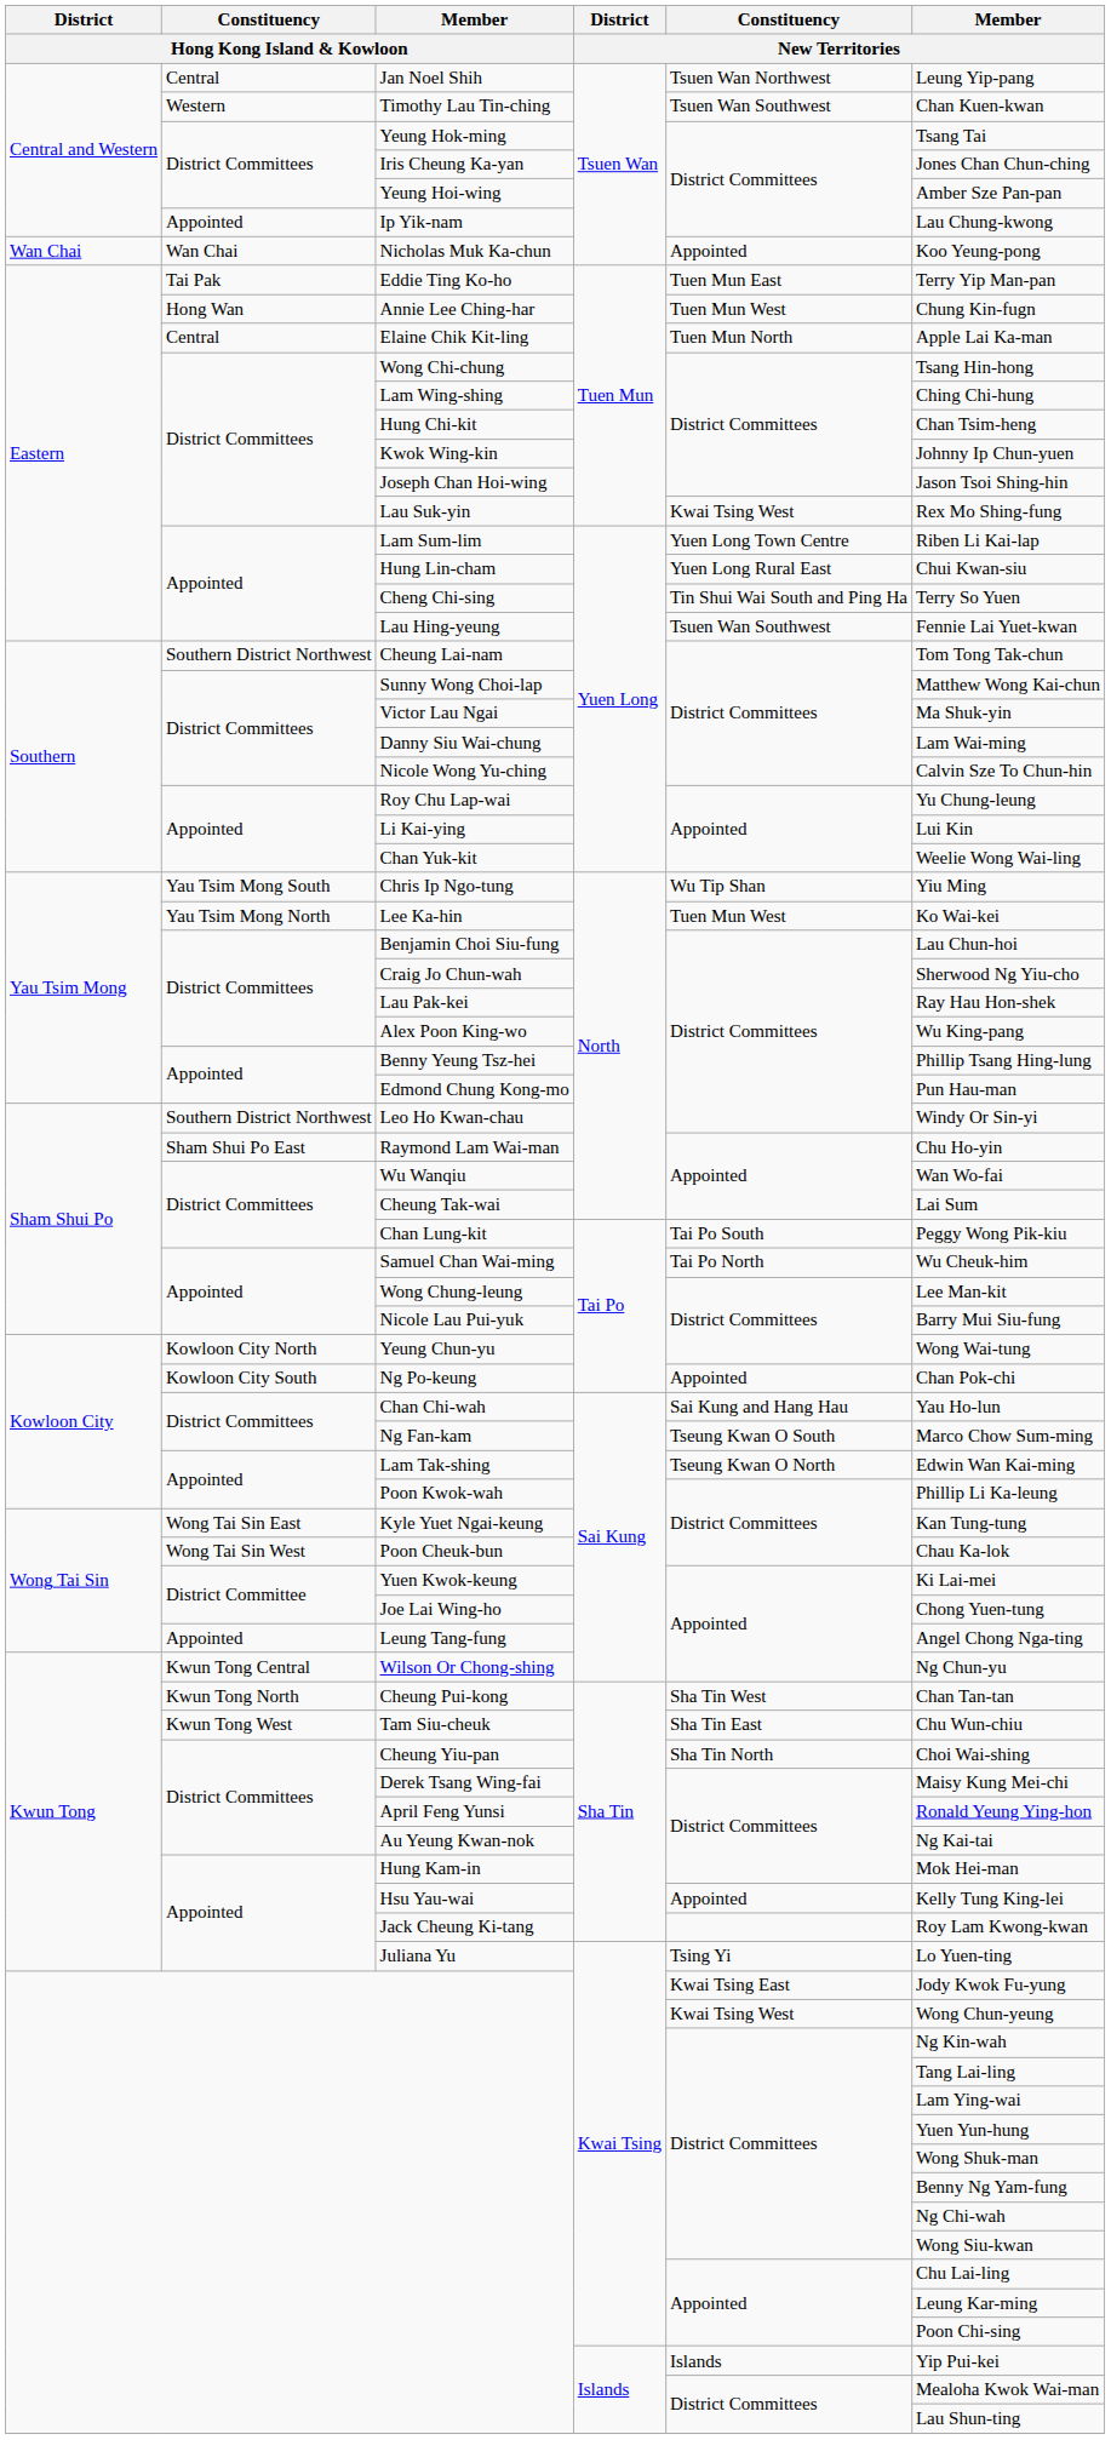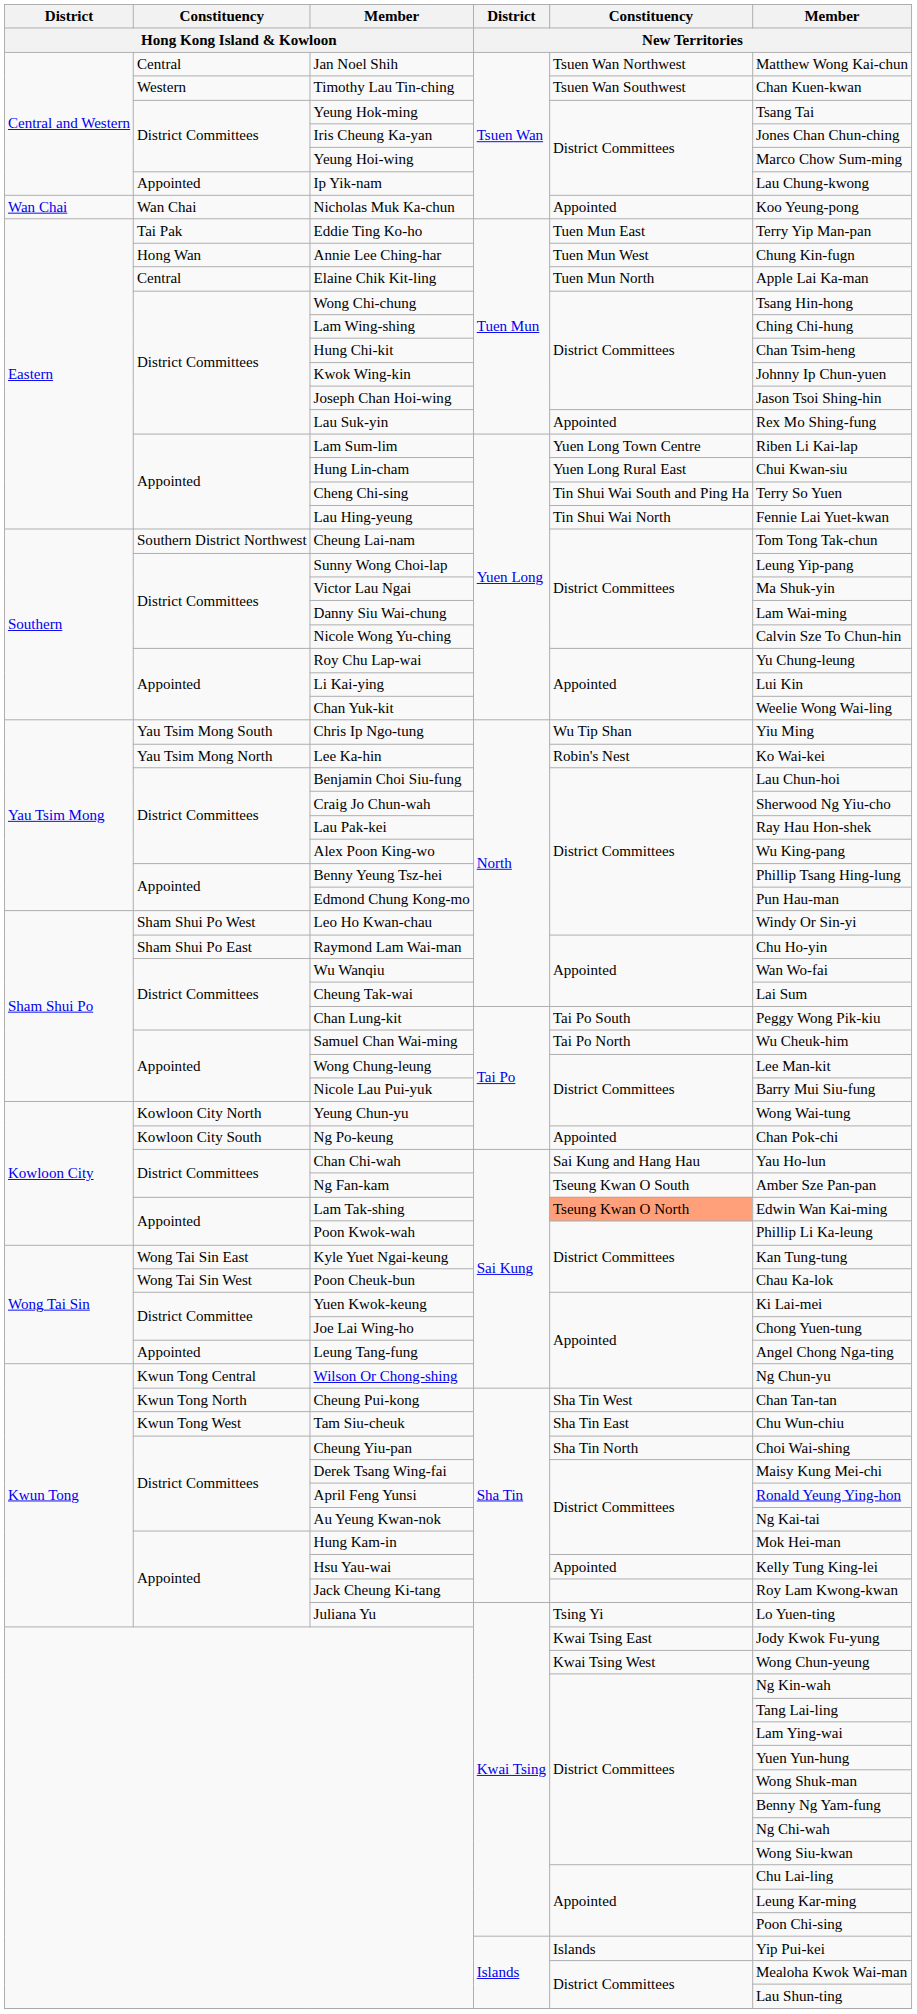 <table class="wikitable" style="text-align:left;">
 <tr>
 <th>District</th>
 <th>Constituency</th>
 <th>Member</th>
 <th>District</th>
 <th>Constituency</th>
 <th>Member</th>
 </tr>
 <tr>
 <th colspan=3>Hong Kong Island & Kowloon</th>
 <th colspan=3>New Territories</th>
 </tr>
 <tr>
 <td rowspan="6"><a href='#'>Central and Western</a></td>
 <td>Central</td>
 <td>Jan Noel Shih</td>
 <td rowspan="7"><a href='#'>Tsuen Wan</a></td>
 <td>Tsuen Wan Northwest</td>
-<td>Leung Yip-pang</td>
+<td>Matthew Wong Kai-chun</td>
 </tr>
 <tr>
 <td>Western</td>
 <td>Timothy Lau Tin-ching</td>
 <td>Tsuen Wan Southwest</td>
 <td>Chan Kuen-kwan</td>
 </tr>
 <tr>
 <td rowspan="3">District Committees</td>
 <td>Yeung Hok-ming</td>
 <td rowspan="4">District Committees</td>
 <td>Tsang Tai</td>
 </tr>
 <tr>
 <td>Iris Cheung Ka-yan</td>
 <td>Jones Chan Chun-ching</td>
 </tr>
 <tr>
 <td>Yeung Hoi-wing</td>
-<td>Amber Sze Pan-pan</td>
+<td>Marco Chow Sum-ming</td>
 </tr>
 <tr>
 <td>Appointed</td>
 <td>Ip Yik-nam</td>
 <td>Lau Chung-kwong</td>
 </tr>
 <tr>
 <td><a href='#'>Wan Chai</a></td>
 <td>Wan Chai</td>
 <td>Nicholas Muk Ka-chun</td>
 <td>Appointed</td>
 <td>Koo Yeung-pong</td>
 </tr>
 <tr>
 <td rowspan="13"><a href='#'>Eastern</a></td>
 <td>Tai Pak</td>
 <td>Eddie Ting Ko-ho</td>
 <td rowspan="9"><a href='#'>Tuen Mun</a></td>
 <td>Tuen Mun East</td>
 <td>Terry Yip Man-pan</td>
 </tr>
 <tr>
 <td>Hong Wan</td>
 <td>Annie Lee Ching-har</td>
 <td>Tuen Mun West</td>
 <td>Chung Kin-fugn</td>
 </tr>
 <tr>
 <td>Central</td>
 <td>Elaine Chik Kit-ling</td>
 <td>Tuen Mun North</td>
 <td>Apple Lai Ka-man</td>
 </tr>
 <tr>
 <td rowspan="6">District Committees</td>
 <td>Wong Chi-chung</td>
 <td rowspan="5">District Committees</td>
 <td>Tsang Hin-hong</td>
 </tr>
 <tr>
 <td>Lam Wing-shing</td>
 <td>Ching Chi-hung</td>
 </tr>
 <tr>
 <td>Hung Chi-kit</td>
 <td>Chan Tsim-heng</td>
 </tr>
 <tr>
 <td>Kwok Wing-kin</td>
 <td>Johnny Ip Chun-yuen</td>
 </tr>
 <tr>
 <td>Joseph Chan Hoi-wing</td>
 <td>Jason Tsoi Shing-hin</td>
 </tr>
 <tr>
 <td>Lau Suk-yin</td>
-<td>Kwai Tsing West</td>
+<td>Appointed</td>
 <td>Rex Mo Shing-fung</td>
 </tr>
 <tr>
 <td rowspan="4">Appointed</td>
 <td>Lam Sum-lim</td>
 <td rowspan="12"><a href='#'>Yuen Long</a></td>
 <td>Yuen Long Town Centre</td>
 <td>Riben Li Kai-lap</td>
 </tr>
 <tr>
 <td>Hung Lin-cham</td>
 <td>Yuen Long Rural East</td>
 <td>Chui Kwan-siu</td>
 </tr>
 <tr>
 <td>Cheng Chi-sing</td>
 <td>Tin Shui Wai South and Ping Ha</td>
 <td>Terry So Yuen</td>
 </tr>
 <tr>
 <td>Lau Hing-yeung</td>
-<td>Tsuen Wan Southwest</td>
+<td>Tin Shui Wai North</td>
 <td>Fennie Lai Yuet-kwan</td>
 </tr>
 <tr>
 <td rowspan="8"><a href='#'>Southern</a></td>
 <td>Southern District Northwest</td>
 <td>Cheung Lai-nam</td>
 <td rowspan="5">District Committees</td>
 <td>Tom Tong Tak-chun</td>
 </tr>
 <tr>
 <td rowspan="4">District Committees</td>
 <td>Sunny Wong Choi-lap</td>
-<td>Matthew Wong Kai-chun</td>
+<td>Leung Yip-pang</td>
 </tr>
 <tr>
 <td>Victor Lau Ngai</td>
 <td>Ma Shuk-yin</td>
 </tr>
 <tr>
 <td>Danny Siu Wai-chung</td>
 <td>Lam Wai-ming</td>
 </tr>
 <tr>
 <td>Nicole Wong Yu-ching</td>
 <td>Calvin Sze To Chun-hin</td>
 </tr>
 <tr>
 <td rowspan="3">Appointed</td>
 <td>Roy Chu Lap-wai</td>
 <td rowspan="3">Appointed</td>
 <td>Yu Chung-leung</td>
 </tr>
 <tr>
 <td>Li Kai-ying</td>
 <td>Lui Kin</td>
 </tr>
 <tr>
 <td>Chan Yuk-kit</td>
 <td>Weelie Wong Wai-ling</td>
 </tr>
 <tr>
 <td rowspan="8"><a href='#'>Yau Tsim Mong</a></td>
 <td>Yau Tsim Mong South</td>
 <td>Chris Ip Ngo-tung</td>
 <td rowspan="12"><a href='#'>North</a></td>
 <td>Wu Tip Shan</td>
 <td>Yiu Ming</td>
 </tr>
 <tr>
 <td>Yau Tsim Mong North</td>
 <td>Lee Ka-hin</td>
-<td>Tuen Mun West</td>
+<td>Robin's Nest</td>
 <td>Ko Wai-kei</td>
 </tr>
 <tr>
 <td rowspan="4">District Committees</td>
 <td>Benjamin Choi Siu-fung</td>
 <td rowspan="7">District Committees</td>
 <td>Lau Chun-hoi</td>
 </tr>
 <tr>
 <td>Craig Jo Chun-wah</td>
 <td>Sherwood Ng Yiu-cho</td>
 </tr>
 <tr>
 <td>Lau Pak-kei</td>
 <td>Ray Hau Hon-shek</td>
 </tr>
 <tr>
 <td>Alex Poon King-wo</td>
 <td>Wu King-pang</td>
 </tr>
 <tr>
 <td rowspan="2">Appointed</td>
 <td>Benny Yeung Tsz-hei</td>
 <td>Phillip Tsang Hing-lung</td>
 </tr>
 <tr>
 <td>Edmond Chung Kong-mo</td>
 <td>Pun Hau-man</td>
 </tr>
 <tr>
 <td rowspan="8"><a href='#'>Sham Shui Po</a></td>
-<td>Southern District Northwest</td>
+<td>Sham Shui Po West</td>
 <td>Leo Ho Kwan-chau</td>
 <td>Windy Or Sin-yi</td>
 </tr>
 <tr>
 <td>Sham Shui Po East</td>
 <td>Raymond Lam Wai-man</td>
 <td rowspan="3">Appointed</td>
 <td>Chu Ho-yin</td>
 </tr>
 <tr>
 <td rowspan="3">District Committees</td>
 <td>Wu Wanqiu</td>
 <td>Wan Wo-fai</td>
 </tr>
 <tr>
 <td>Cheung Tak-wai</td>
 <td>Lai Sum</td>
 </tr>
 <tr>
 <td>Chan Lung-kit</td>
 <td rowspan="6"><a href='#'>Tai Po</a></td>
 <td>Tai Po South</td>
 <td>Peggy Wong Pik-kiu</td>
 </tr>
 <tr>
 <td rowspan="3">Appointed</td>
 <td>Samuel Chan Wai-ming</td>
 <td>Tai Po North</td>
 <td>Wu Cheuk-him</td>
 </tr>
 <tr>
 <td>Wong Chung-leung</td>
 <td rowspan="3">District Committees</td>
 <td>Lee Man-kit</td>
 </tr>
 <tr>
 <td>Nicole Lau Pui-yuk</td>
 <td>Barry Mui Siu-fung</td>
 </tr>
 <tr>
 <td rowspan="6"><a href='#'>Kowloon City</a></td>
 <td>Kowloon City North</td>
 <td>Yeung Chun-yu</td>
 <td>Wong Wai-tung</td>
 </tr>
 <tr>
 <td>Kowloon City South</td>
 <td>Ng Po-keung</td>
 <td>Appointed</td>
 <td>Chan Pok-chi</td>
 </tr>
 <tr>
 <td rowspan="2">District Committees</td>
 <td>Chan Chi-wah</td>
 <td rowspan="10"><a href='#'>Sai Kung</a></td>
 <td>Sai Kung and Hang Hau</td>
 <td>Yau Ho-lun</td>
 </tr>
 <tr>
 <td>Ng Fan-kam</td>
 <td>Tseung Kwan O South</td>
-<td>Marco Chow Sum-ming</td>
+<td>Amber Sze Pan-pan</td>
 </tr>
 <tr>
 <td rowspan="2">Appointed</td>
 <td>Lam Tak-shing</td>
-<td>Tseung Kwan O North</td>
+<td style="background: lightsalmon;">Tseung Kwan O North</td>
 <td>Edwin Wan Kai-ming</td>
 </tr>
 <tr>
 <td>Poon Kwok-wah</td>
 <td rowspan="3">District Committees</td>
 <td>Phillip Li Ka-leung</td>
 </tr>
 <tr>
 <td rowspan="5"><a href='#'>Wong Tai Sin</a></td>
 <td>Wong Tai Sin East</td>
 <td>Kyle Yuet Ngai-keung</td>
 <td>Kan Tung-tung</td>
 </tr>
 <tr>
 <td>Wong Tai Sin West</td>
 <td>Poon Cheuk-bun</td>
 <td>Chau Ka-lok</td>
 </tr>
 <tr>
 <td rowspan="2">District Committee</td>
 <td>Yuen Kwok-keung</td>
 <td rowspan="4">Appointed</td>
 <td>Ki Lai-mei</td>
 </tr>
 <tr>
 <td>Joe Lai Wing-ho</td>
 <td>Chong Yuen-tung</td>
 </tr>
 <tr>
 <td>Appointed</td>
 <td>Leung Tang-fung</td>
 <td>Angel Chong Nga-ting</td>
 </tr>
 <tr>
 <td rowspan="11"><a href='#'>Kwun Tong</a></td>
 <td>Kwun Tong Central</td>
 <td><a href='#'>Wilson Or Chong-shing</a></td>
 <td>Ng Chun-yu</td>
 </tr>
 <tr>
 <td>Kwun Tong North</td>
 <td>Cheung Pui-kong</td>
 <td rowspan="9"><a href='#'>Sha Tin</a></td>
 <td>Sha Tin West</td>
 <td>Chan Tan-tan</td>
 </tr>
 <tr>
 <td>Kwun Tong West</td>
 <td>Tam Siu-cheuk</td>
 <td>Sha Tin East</td>
 <td>Chu Wun-chiu</td>
 </tr>
 <tr>
 <td rowspan="4">District Committees</td>
 <td>Cheung Yiu-pan</td>
 <td>Sha Tin North</td>
 <td>Choi Wai-shing</td>
 </tr>
 <tr>
 <td>Derek Tsang Wing-fai</td>
 <td rowspan="4">District Committees</td>
 <td>Maisy Kung Mei-chi</td>
 </tr>
 <tr>
 <td>April Feng Yunsi</td>
 <td><a href='#'>Ronald Yeung Ying-hon</a></td>
 </tr>
 <tr>
 <td>Au Yeung Kwan-nok</td>
 <td>Ng Kai-tai</td>
 </tr>
 <tr>
 <td rowspan="4">Appointed</td>
 <td>Hung Kam-in</td>
 <td>Mok Hei-man</td>
 </tr>
 <tr>
 <td>Hsu Yau-wai</td>
 <td>Appointed</td>
 <td>Kelly Tung King-lei</td>
 </tr>
 <tr>
 <td>Jack Cheung Ki-tang</td>
 <td></td>
 <td>Roy Lam Kwong-kwan</td>
 </tr>
 <tr>
 <td>Juliana Yu</td>
 <td rowspan="14"><a href='#'>Kwai Tsing</a></td>
 <td>Tsing Yi</td>
 <td>Lo Yuen-ting</td>
 </tr>
 <tr>
 <td colspan="3" rowspan="16"></td>
 <td>Kwai Tsing East</td>
 <td>Jody Kwok Fu-yung</td>
 </tr>
 <tr>
 <td>Kwai Tsing West</td>
 <td>Wong Chun-yeung</td>
 </tr>
 <tr>
 <td rowspan="8">District Committees</td>
 <td>Ng Kin-wah</td>
 </tr>
 <tr>
 <td>Tang Lai-ling</td>
 </tr>
 <tr>
 <td>Lam Ying-wai</td>
 </tr>
 <tr>
 <td>Yuen Yun-hung</td>
 </tr>
 <tr>
 <td>Wong Shuk-man</td>
 </tr>
 <tr>
 <td>Benny Ng Yam-fung</td>
 </tr>
 <tr>
 <td>Ng Chi-wah</td>
 </tr>
 <tr>
 <td>Wong Siu-kwan</td>
 </tr>
 <tr>
 <td rowspan="3">Appointed</td>
 <td>Chu Lai-ling</td>
 </tr>
 <tr>
 <td>Leung Kar-ming</td>
 </tr>
 <tr>
 <td>Poon Chi-sing</td>
 </tr>
 <tr>
 <td rowspan="3"><a href='#'>Islands</a></td>
 <td>Islands</td>
 <td>Yip Pui-kei</td>
 </tr>
 <tr>
 <td rowspan="2">District Committees</td>
 <td>Mealoha Kwok Wai-man</td>
 </tr>
 <tr>
 <td>Lau Shun-ting</td>
 </tr>
 <tr>
 </tr>
 </table>
